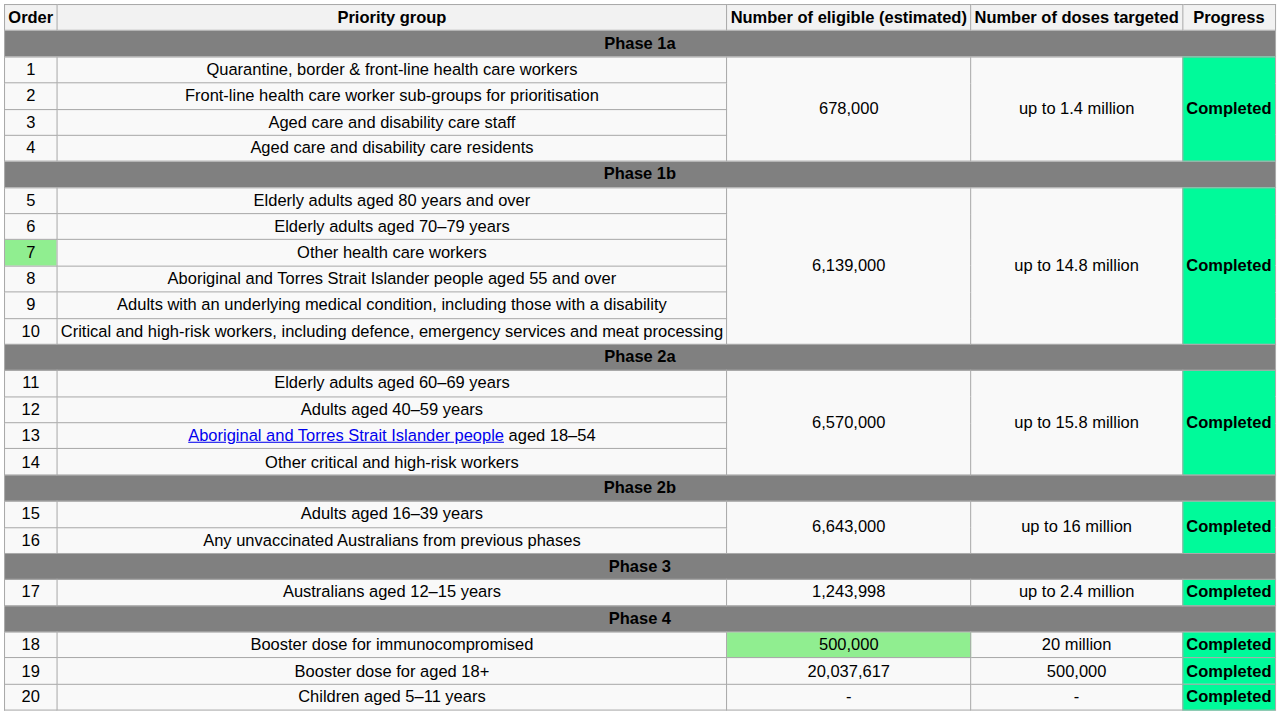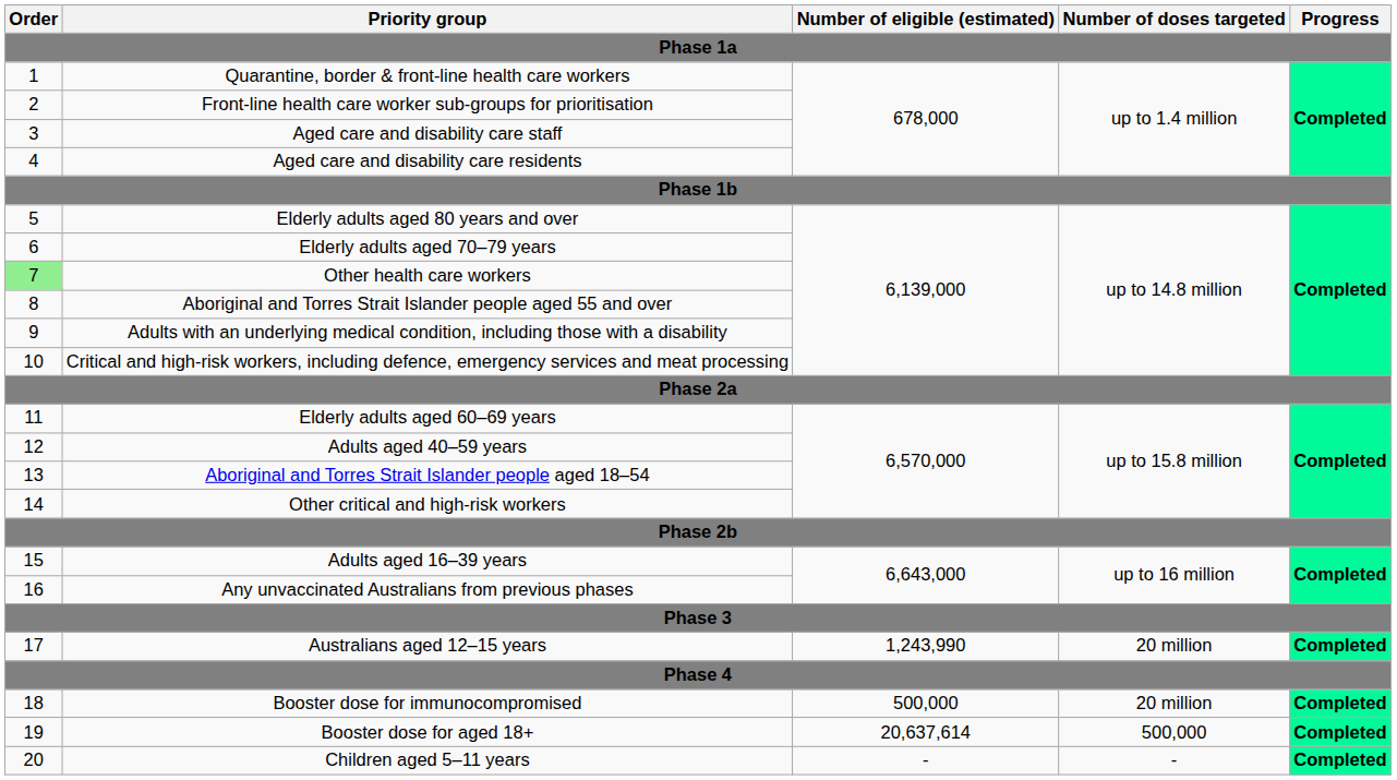 <table class="wikitable" style="text-align:center">
 <tr>
 <th>Order</th>
 <th>Priority group</th>
 <th>Number of eligible (estimated)</th>
 <th>Number of doses targeted</th>
 <th>Progress</th>
 </tr>
 <tr>
 <td colspan="5" bgcolor="grey"><span> <strong>Phase 1a</strong></span></td>
 </tr>
 <tr>
 <td>1</td>
 <td>Quarantine, border & front-line health care workers</td>
 <td rowspan="4">678,000</td>
 <td rowspan="4">up to 1.4 million</td>
 <td rowspan="4" bgcolor=" mediumspringgreen"><span> <strong>Completed</strong></span></td>
 </tr>
 <tr>
 <td>2</td>
 <td>Front-line health care worker sub-groups for prioritisation</td>
 </tr>
 <tr>
 <td>3</td>
 <td>Aged care and disability care staff</td>
 </tr>
 <tr>
 <td>4</td>
 <td>Aged care and disability care residents</td>
 </tr>
 <tr>
 <td colspan="5" bgcolor="grey"><span> <strong>Phase 1b</strong></span></td>
 </tr>
 <tr>
 <td>5</td>
 <td>Elderly adults aged 80 years and over</td>
 <td rowspan="6">6,139,000</td>
 <td rowspan="6">up to 14.8 million</td>
 <td rowspan="6" bgcolor=" mediumspringgreen"><span><strong>Completed</strong></span></td>
 </tr>
 <tr>
 <td>6</td>
 <td>Elderly adults aged 70–79 years</td>
 </tr>
 <tr>
 <td style="background: lightgreen;">7</td>
 <td>Other health care workers</td>
 </tr>
 <tr>
 <td>8</td>
 <td>Aboriginal and Torres Strait Islander people aged 55 and over</td>
 </tr>
 <tr>
 <td>9</td>
 <td>Adults with an underlying medical condition, including those with a disability</td>
 </tr>
 <tr>
 <td>10</td>
 <td>Critical and high-risk workers, including defence, emergency services and meat processing</td>
 </tr>
 <tr>
 <td colspan="5" bgcolor="grey"><span><strong>Phase 2a</strong></span></td>
 </tr>
 <tr>
 <td>11</td>
 <td>Elderly adults aged 60–69 years</td>
 <td rowspan="4">6,570,000</td>
 <td rowspan="4">up to 15.8 million</td>
 <td rowspan="4" bgcolor=" mediumspringgreen"><strong><span>Completed</span></strong></td>
 </tr>
 <tr>
 <td>12</td>
 <td>Adults aged 40–59 years</td>
 </tr>
 <tr>
 <td>13</td>
 <td><a href='#'>Aboriginal and Torres Strait Islander people</a> aged 18–54</td>
 </tr>
 <tr>
 <td>14</td>
 <td>Other critical and high-risk workers</td>
 </tr>
 <tr>
 <td colspan="5" bgcolor="grey"><span><strong>Phase 2b</strong></span></td>
 </tr>
 <tr>
 <td>15</td>
 <td>Adults aged 16–39 years</td>
 <td rowspan="2">6,643,000</td>
 <td rowspan="2">up to 16 million</td>
 <td rowspan="2" bgcolor=" mediumspringgreen"><span><strong>Completed</strong></span></td>
 </tr>
 <tr>
 <td>16</td>
 <td>Any unvaccinated Australians from previous phases</td>
 </tr>
 <tr>
 <td colspan="5" bgcolor="grey"><span><strong>Phase 3</strong></span></td>
 </tr>
 <tr>
 <td>17</td>
 <td>Australians aged 12–15 years</td>
-<td>1,243,998</td>
-<td>up to 2.4 million</td>
+<td>1,243,990</td>
+<td>20 million</td>
 <td bgcolor=" mediumspringgreen"><span><strong>Completed</strong></span></td>
 </tr>
 <tr>
 <td colspan="5" bgcolor="grey"><span><strong>Phase 4</strong></span></td>
 </tr>
 <tr>
 <td>18</td>
 <td>Booster dose for immunocompromised</td>
-<td style="background: lightgreen;">500,000</td>
+<td>500,000</td>
 <td>20 million</td>
 <td bgcolor=" mediumspringgreen"><span> <strong>Completed</strong></span></td>
 </tr>
 <tr>
 <td>19</td>
 <td>Booster dose for aged 18+</td>
-<td>20,037,617</td>
+<td>20,637,614</td>
 <td>500,000</td>
 <td bgcolor=" mediumspringgreen"><span><strong>Completed</strong></span></td>
 </tr>
 <tr>
 <td>20</td>
 <td>Children aged 5–11 years</td>
 <td>-</td>
 <td>-</td>
 <td bgcolor=" mediumspringgreen"><span><strong>Completed</strong></span></td>
 </tr>
 </table>
